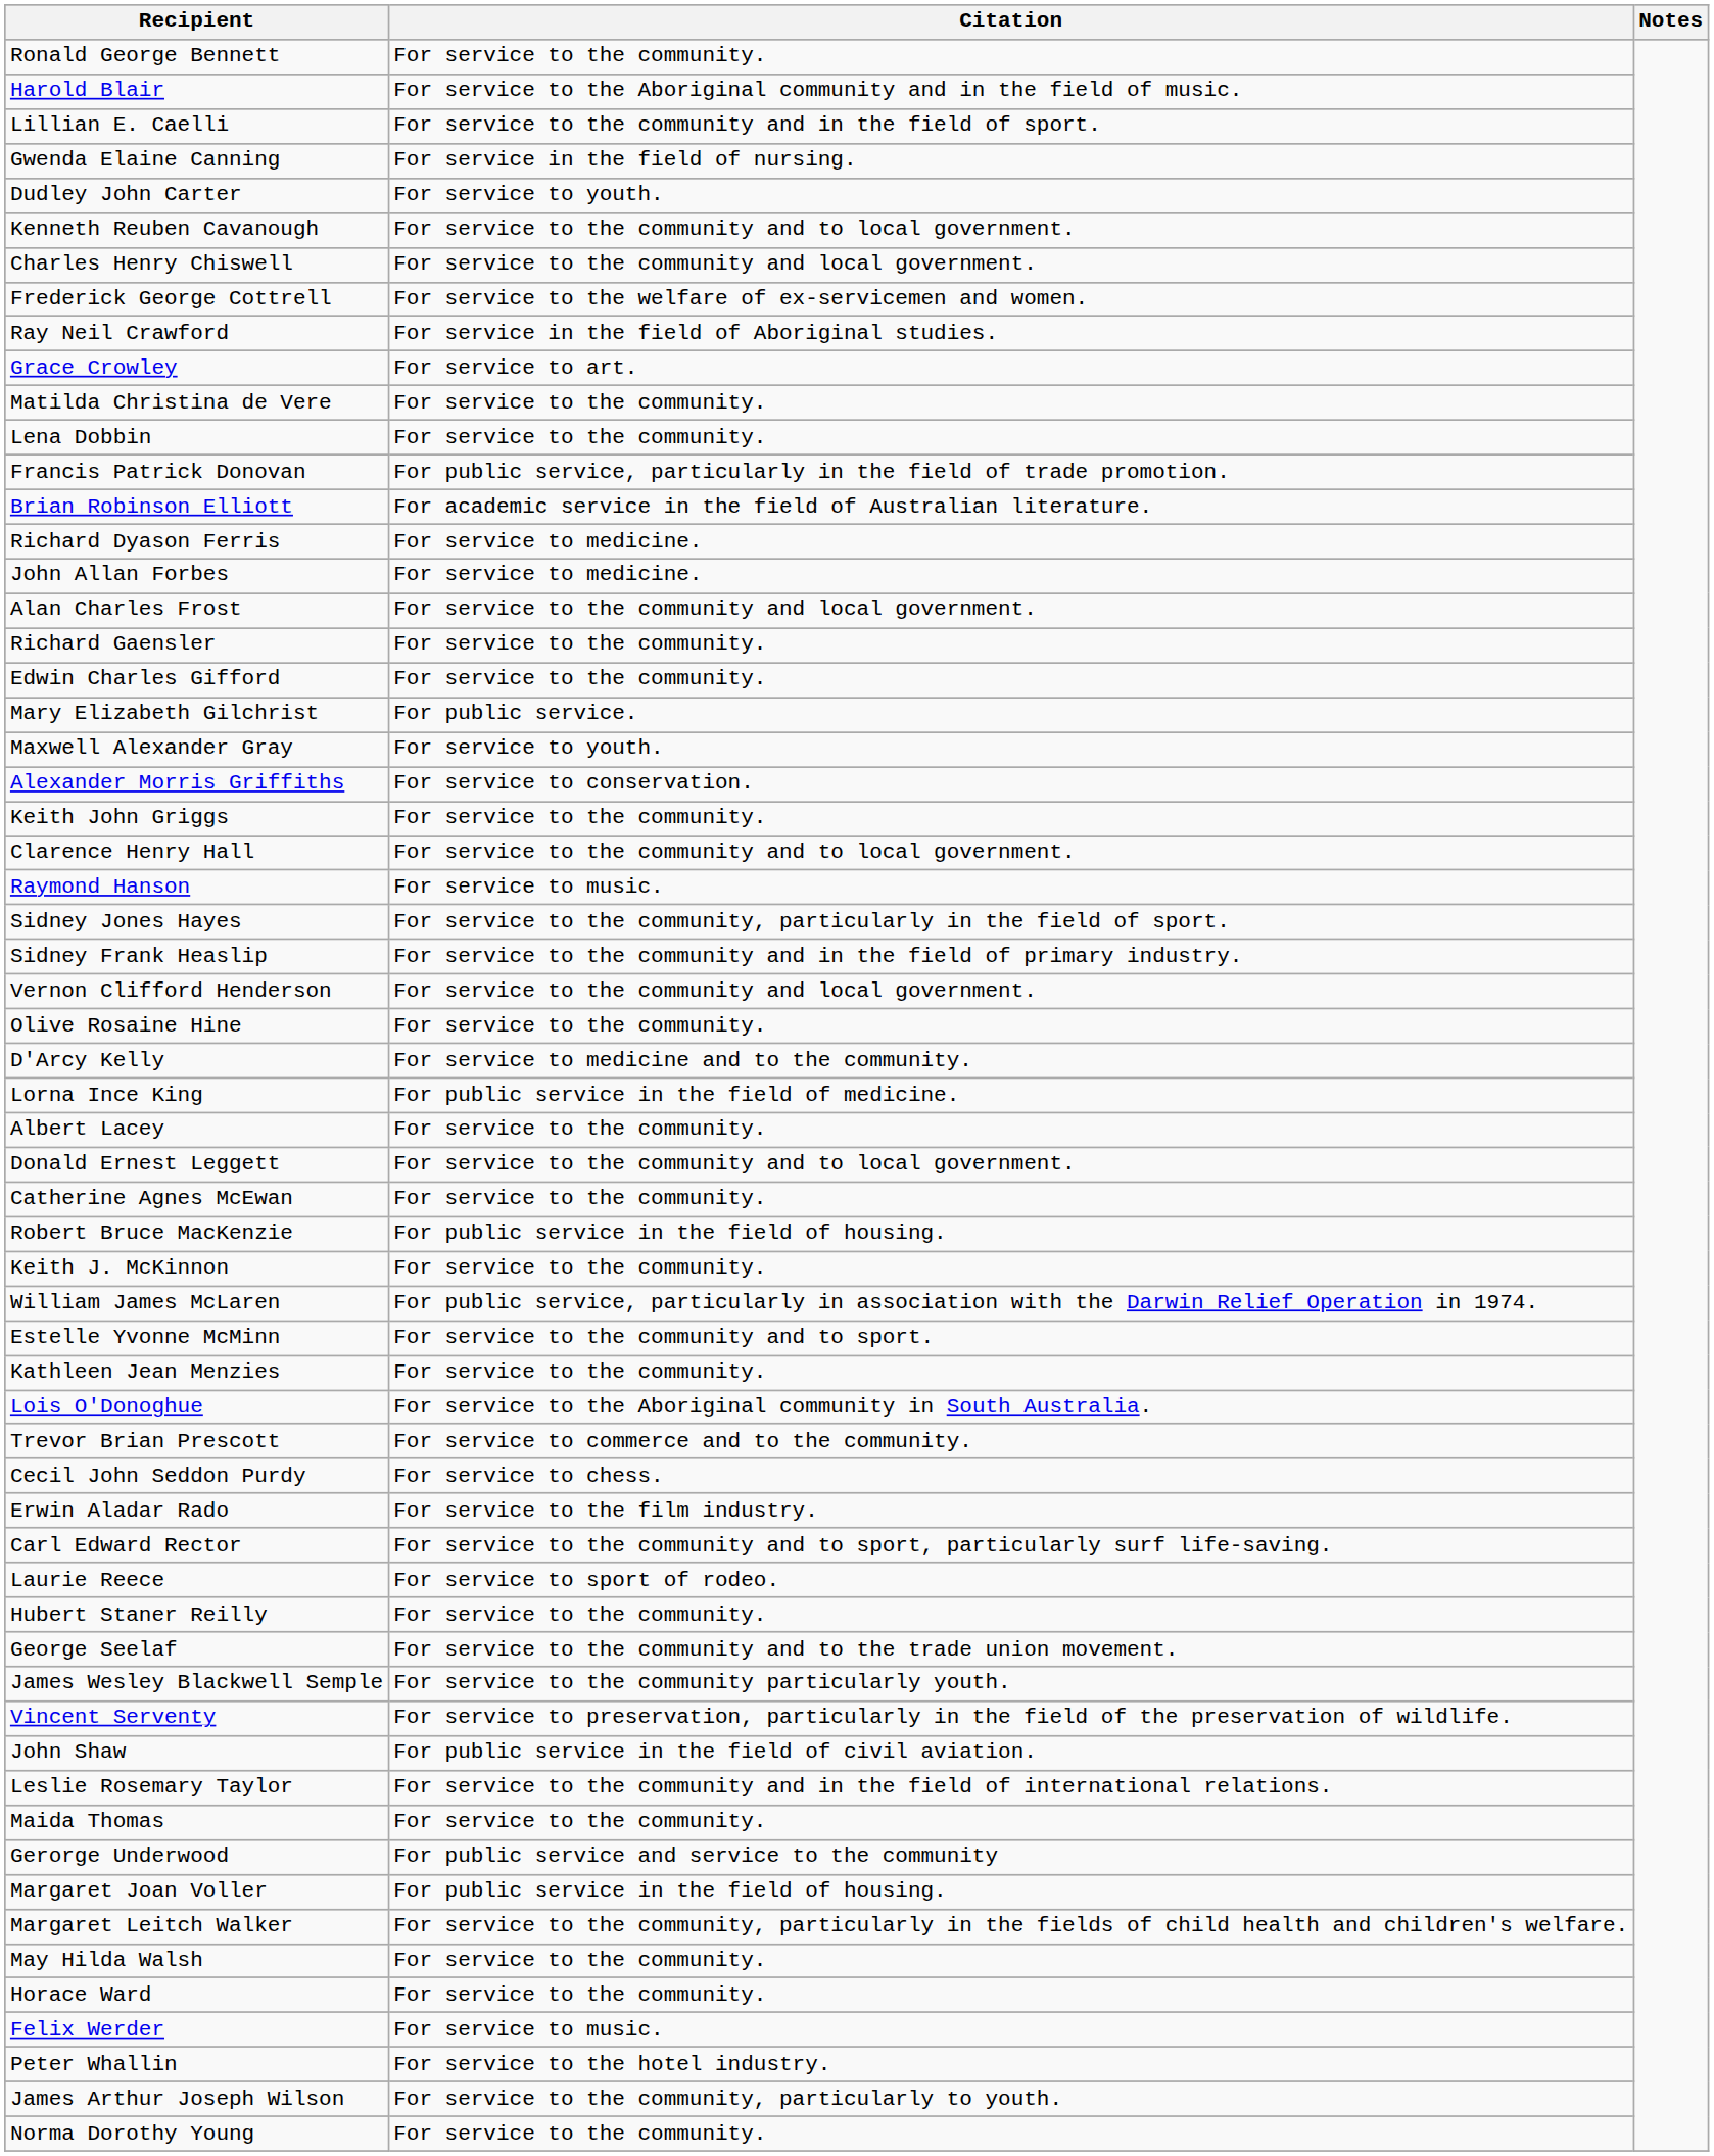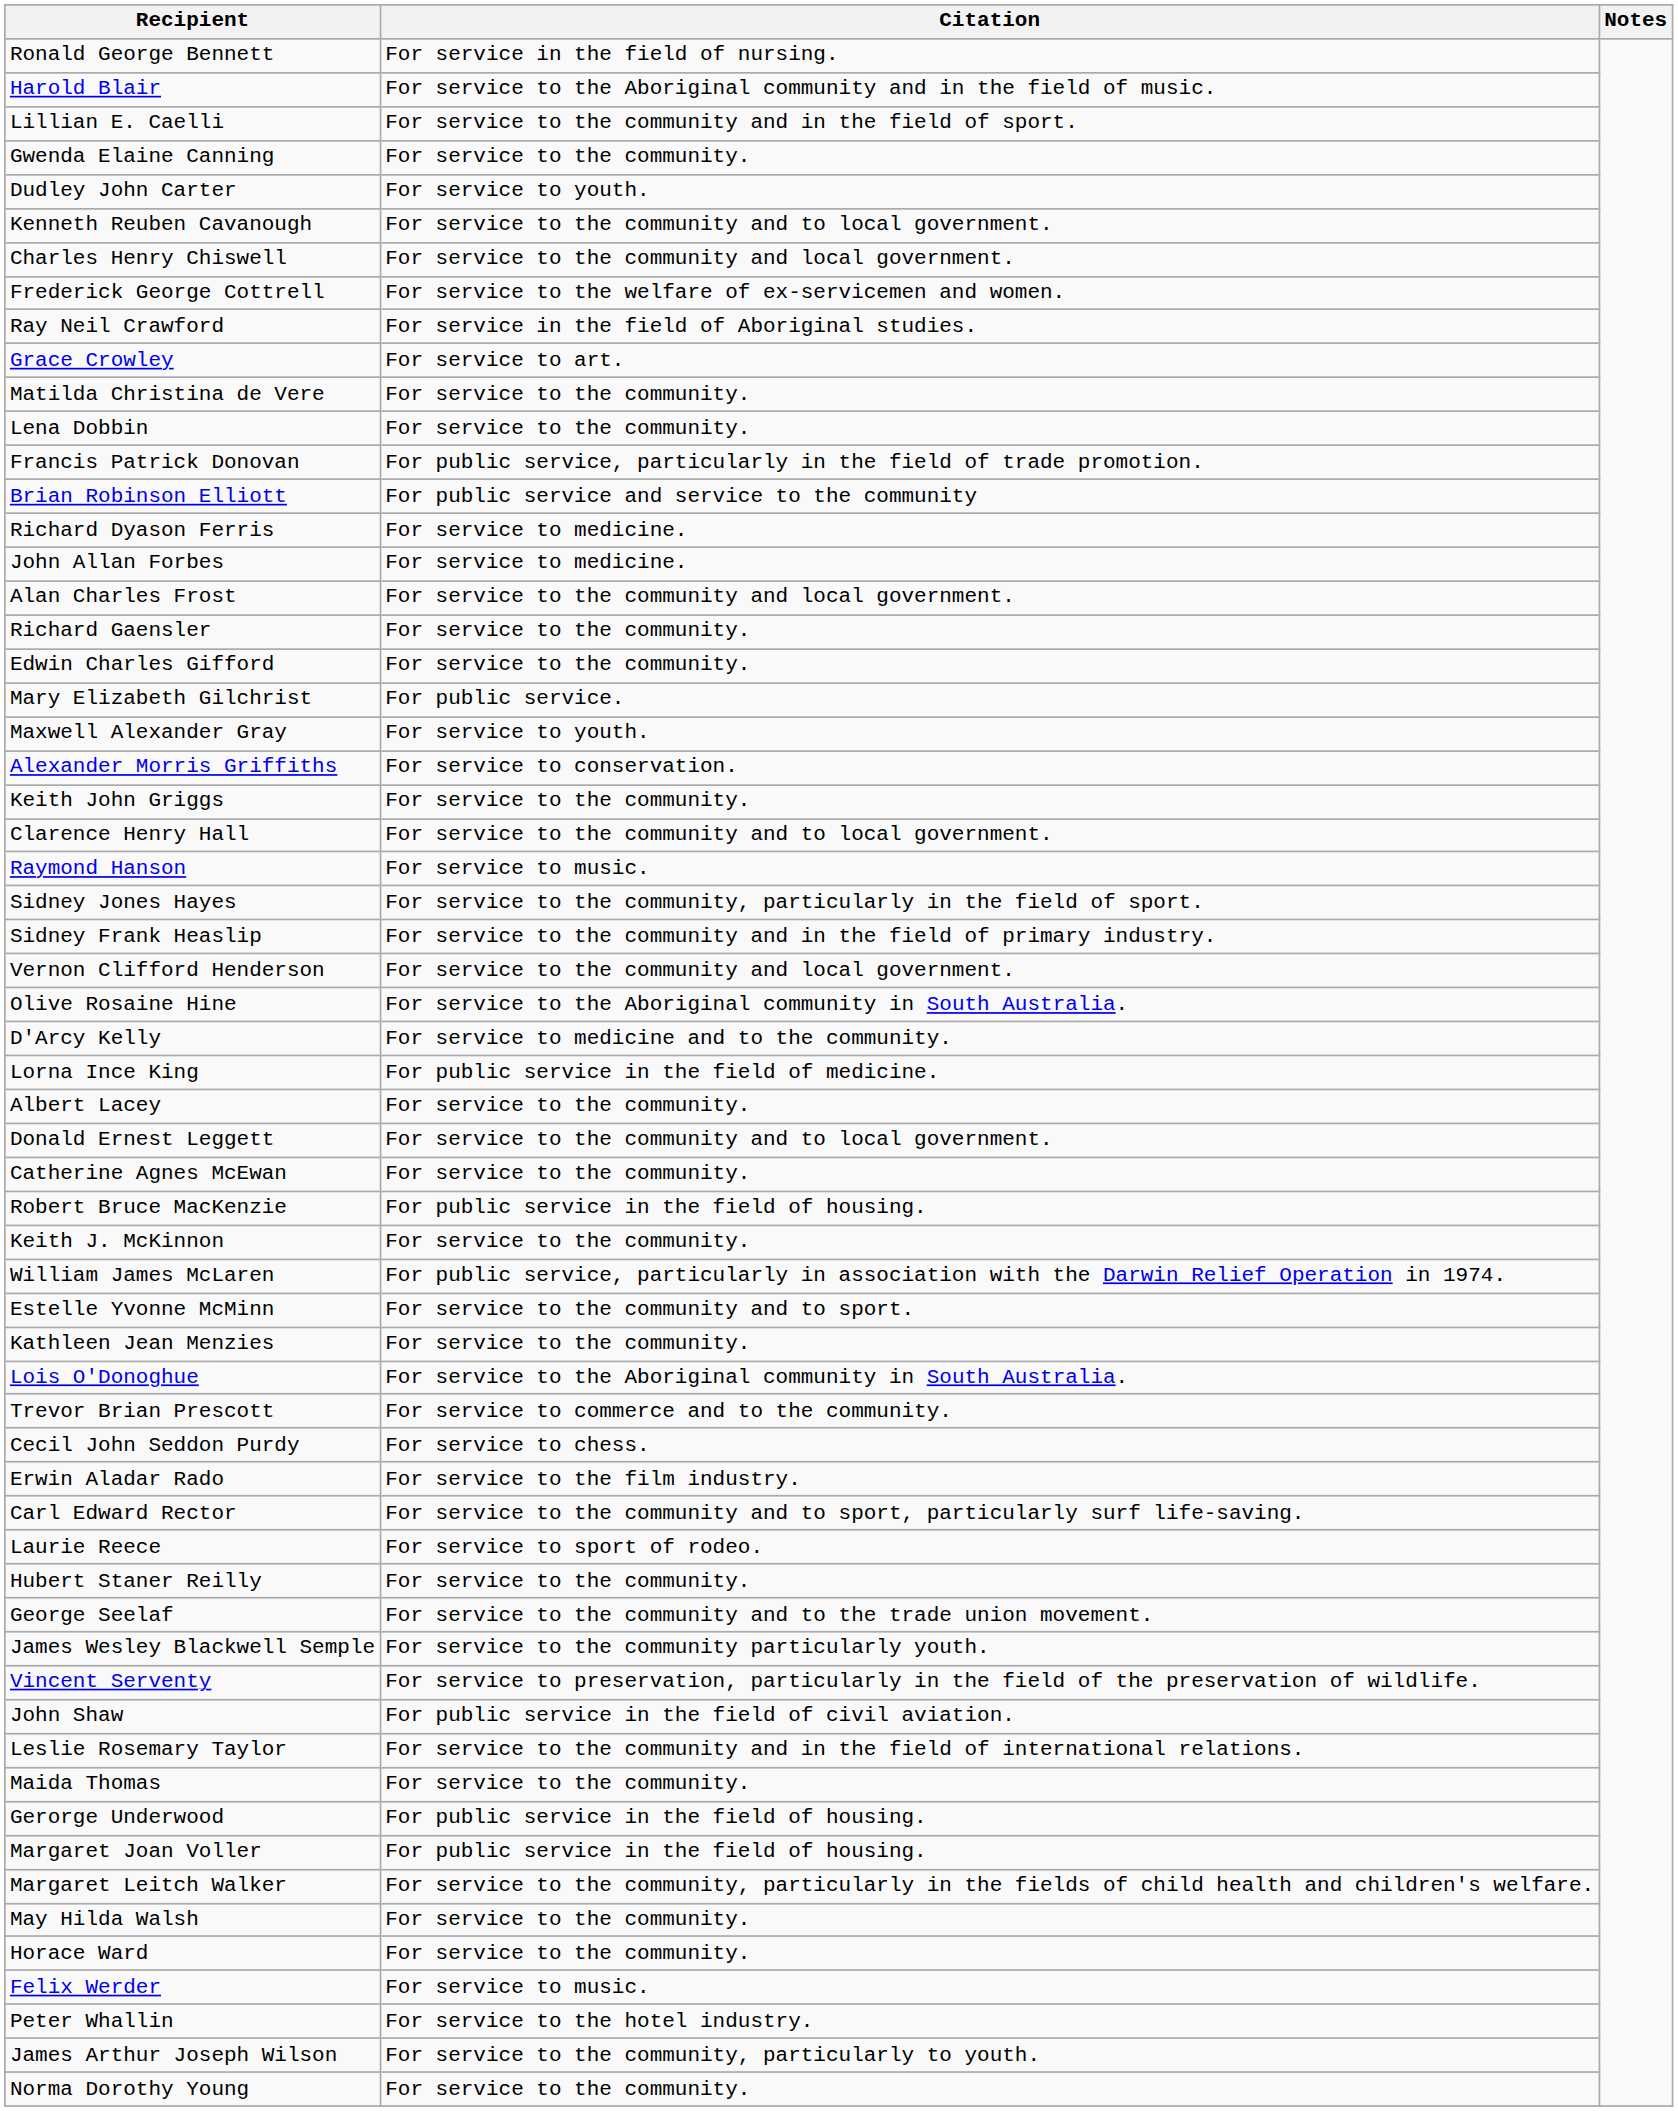 <table class="wikitable" style="font-size:95%;">
 <tr>
 <th>Recipient</th>
 <th>Citation</th>
 <th>Notes</th>
 </tr>
 <tr>
 <td>Ronald George Bennett</td>
-<td>For service to the community.</td>
+<td>For service in the field of nursing.</td>
 <td rowspan=62></td>
 </tr>
 <tr>
 <td><a href='#'>Harold Blair</a></td>
 <td>For service to the Aboriginal community and in the field of music.</td>
 </tr>
 <tr>
 <td>Lillian E. Caelli</td>
 <td>For service to the community and in the field of sport.</td>
 </tr>
 <tr>
 <td> Gwenda Elaine Canning</td>
-<td>For service in the field of nursing.</td>
+<td>For service to the community.</td>
 </tr>
 <tr>
 <td>Dudley John Carter</td>
 <td>For service to youth.</td>
 </tr>
 <tr>
 <td> Kenneth Reuben Cavanough</td>
 <td>For service to the community and to local government.</td>
 </tr>
 <tr>
 <td> Charles Henry Chiswell</td>
 <td>For service to the community and local government.</td>
 </tr>
 <tr>
 <td>Frederick George Cottrell</td>
 <td>For service to the welfare of ex-servicemen and women.</td>
 </tr>
 <tr>
 <td>Ray Neil Crawford</td>
 <td>For service in the field of Aboriginal studies.</td>
 </tr>
 <tr>
 <td><a href='#'>Grace Crowley</a></td>
 <td>For service to art.</td>
 </tr>
 <tr>
 <td>Matilda Christina de Vere</td>
 <td>For service to the community.</td>
 </tr>
 <tr>
 <td>Lena Dobbin</td>
 <td>For service to the community.</td>
 </tr>
 <tr>
 <td>Francis Patrick Donovan</td>
 <td>For public service, particularly in the field of trade promotion.</td>
 </tr>
 <tr>
 <td> <a href='#'>Brian Robinson Elliott</a></td>
-<td>For academic service in the field of Australian literature.</td>
+<td>For public service and service to the community</td>
 </tr>
 <tr>
 <td>Richard Dyason Ferris</td>
 <td>For service to medicine.</td>
 </tr>
 <tr>
 <td> John Allan Forbes</td>
 <td>For service to medicine.</td>
 </tr>
 <tr>
 <td>Alan Charles Frost</td>
 <td>For service to the community and local government.</td>
 </tr>
 <tr>
 <td>Richard Gaensler </td>
 <td>For service to the community.</td>
 </tr>
 <tr>
 <td>Edwin Charles Gifford</td>
 <td>For service to the community.</td>
 </tr>
 <tr>
 <td>Mary Elizabeth Gilchrist</td>
 <td>For public service.</td>
 </tr>
 <tr>
 <td>Maxwell Alexander Gray</td>
 <td>For service to youth.</td>
 </tr>
 <tr>
 <td><a href='#'>Alexander Morris Griffiths</a></td>
 <td>For service to conservation.</td>
 </tr>
 <tr>
 <td>Keith John Griggs</td>
 <td>For service to the community.</td>
 </tr>
 <tr>
 <td> Clarence Henry Hall</td>
 <td>For service to the community and to local government.</td>
 </tr>
 <tr>
 <td><a href='#'>Raymond Hanson</a></td>
 <td>For service to music.</td>
 </tr>
 <tr>
 <td>Sidney Jones Hayes</td>
 <td>For service to the community, particularly in the field of sport.</td>
 </tr>
 <tr>
 <td>Sidney Frank Heaslip</td>
 <td>For service to the community and in the field of primary industry.</td>
 </tr>
 <tr>
 <td>Vernon Clifford Henderson</td>
 <td>For service to the community and local government.</td>
 </tr>
 <tr>
 <td>Olive Rosaine Hine</td>
-<td>For service to the community.</td>
+<td>For service to the Aboriginal community in <a href='#'>South Australia</a>.</td>
 </tr>
 <tr>
 <td> D'Arcy Kelly</td>
 <td>For service to medicine and to the community.</td>
 </tr>
 <tr>
 <td> Lorna Ince King</td>
 <td>For public service in the field of medicine.</td>
 </tr>
 <tr>
 <td> Albert Lacey</td>
 <td>For service to the community.</td>
 </tr>
 <tr>
 <td>Donald Ernest Leggett</td>
 <td>For service to the community and to local government.</td>
 </tr>
 <tr>
 <td>Catherine Agnes McEwan</td>
 <td>For service to the community.</td>
 </tr>
 <tr>
 <td>Robert Bruce MacKenzie</td>
 <td>For public service in the field of housing.</td>
 </tr>
 <tr>
 <td>Keith J. McKinnon</td>
 <td>For service to the community.</td>
 </tr>
 <tr>
 <td> William James McLaren</td>
 <td>For public service, particularly in association with the <a href='#'>Darwin Relief Operation</a> in 1974.</td>
 </tr>
 <tr>
 <td>Estelle Yvonne McMinn </td>
 <td>For service to the community and to sport.</td>
 </tr>
 <tr>
 <td>Kathleen Jean Menzies</td>
 <td>For service to the community.</td>
 </tr>
 <tr>
 <td><a href='#'>Lois O'Donoghue</a></td>
 <td>For service to the Aboriginal community in <a href='#'>South Australia</a>.</td>
 </tr>
 <tr>
 <td>Trevor Brian Prescott</td>
 <td>For service to commerce and to the community.</td>
 </tr>
 <tr>
 <td>Cecil John Seddon Purdy</td>
 <td>For service to chess.</td>
 </tr>
 <tr>
 <td>Erwin Aladar Rado</td>
 <td>For service to the film industry.</td>
 </tr>
 <tr>
 <td>Carl Edward Rector</td>
 <td>For service to the community and to sport, particularly surf life-saving.</td>
 </tr>
 <tr>
 <td> Laurie Reece</td>
 <td>For service to sport of rodeo.</td>
 </tr>
 <tr>
 <td>Hubert Staner Reilly</td>
 <td>For service to the community.</td>
 </tr>
 <tr>
 <td>George Seelaf</td>
 <td>For service to the community and to the trade union movement.</td>
 </tr>
 <tr>
 <td>James Wesley Blackwell Semple</td>
 <td>For service to the community particularly youth.</td>
 </tr>
 <tr>
 <td><a href='#'>Vincent Serventy</a></td>
 <td>For service to preservation, particularly in the field of the preservation of wildlife.</td>
 </tr>
 <tr>
 <td>John Shaw</td>
 <td>For public service in the field of civil aviation.</td>
 </tr>
 <tr>
 <td>Leslie Rosemary Taylor</td>
 <td>For service to the community and in the field of international relations.</td>
 </tr>
 <tr>
 <td>Maida Thomas</td>
 <td>For service to the community.</td>
 </tr>
 <tr>
 <td>Gerorge Underwood</td>
-<td>For public service and service to the community</td>
+<td>For public service in the field of housing.</td>
 </tr>
 <tr>
 <td>Margaret Joan Voller</td>
 <td>For public service in the field of housing.</td>
 </tr>
 <tr>
 <td>Margaret Leitch Walker</td>
 <td>For service to the community, particularly in the fields of child health and children's welfare.</td>
 </tr>
 <tr>
 <td>May Hilda Walsh</td>
 <td>For service to the community.</td>
 </tr>
 <tr>
 <td>Horace Ward</td>
 <td>For service to the community.</td>
 </tr>
 <tr>
 <td><a href='#'>Felix Werder</a></td>
 <td>For service to music.</td>
 </tr>
 <tr>
 <td>Peter Whallin</td>
 <td>For service to the hotel industry.</td>
 </tr>
 <tr>
 <td> James Arthur Joseph Wilson</td>
 <td>For service to the community, particularly to youth.</td>
 </tr>
 <tr>
 <td>Norma Dorothy Young</td>
 <td>For service to the community.</td>
 </tr>
 </table>
